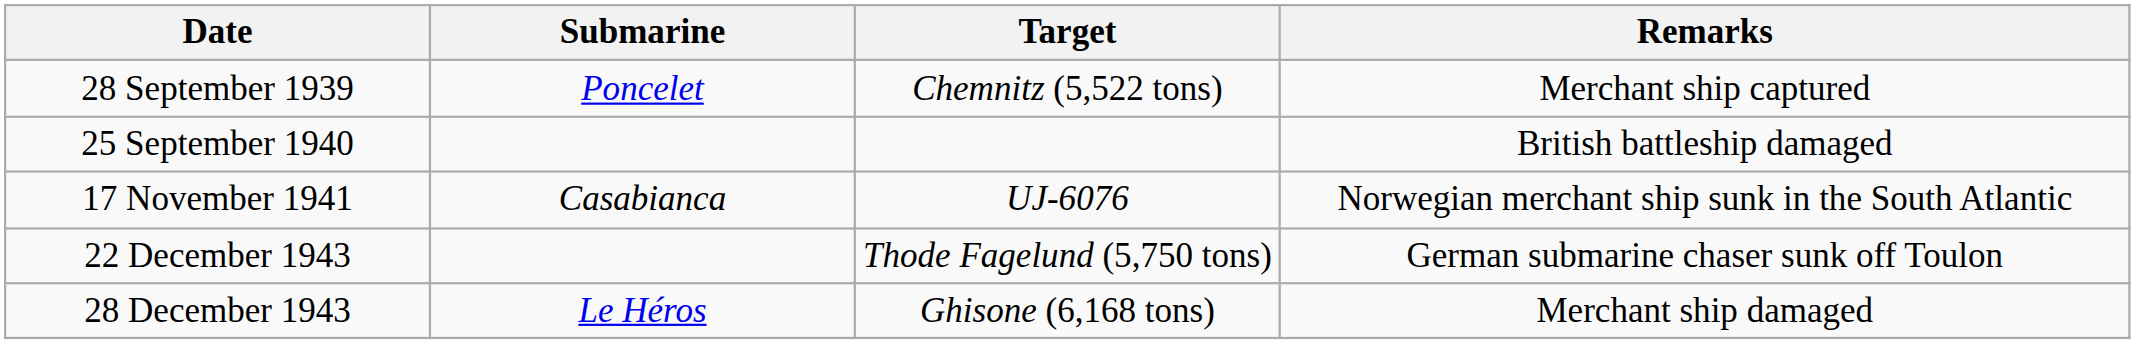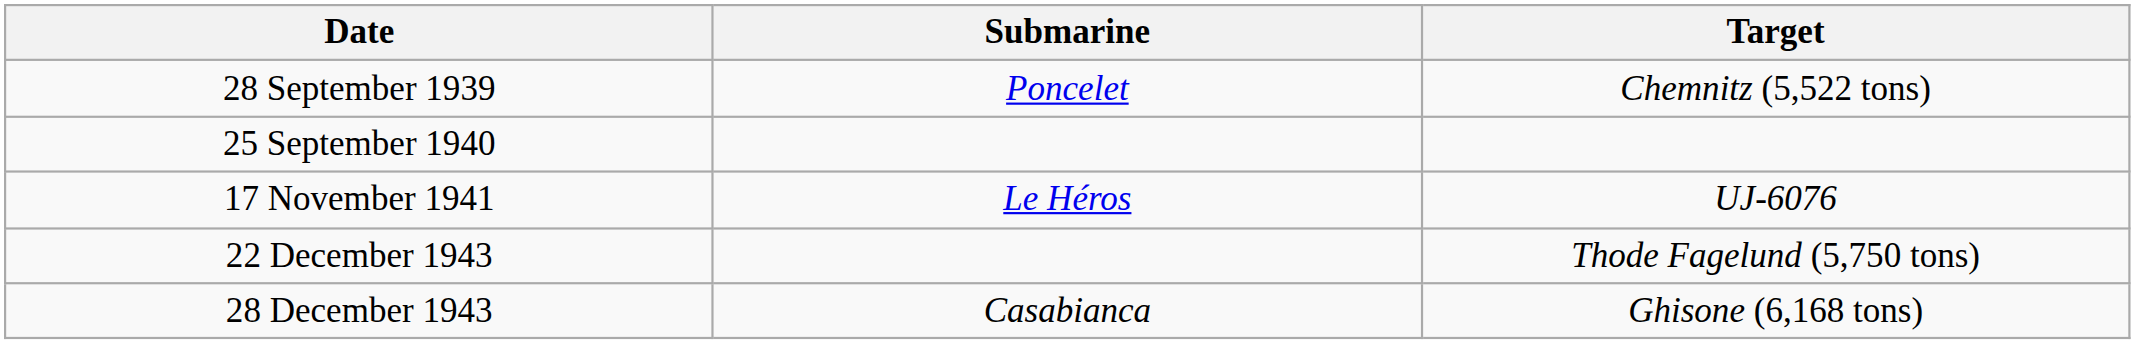 <table class="wikitable" style="text-align:center">
 <tr>
 <th width="20%">Date</th>
 <th width="20%">Submarine</th>
 <th width="20%">Target</th>
-<th width="40%">Remarks</th>
 </tr>
 <tr>
 <td>28 September 1939</td>
 <td><a href='#'><em>Poncelet</em></a></td>
 <td><em>Chemnitz</em> (5,522 tons)</td>
-<td>Merchant ship captured</td>
 </tr>
 <tr>
 <td>25 September 1940</td>
 <td></td>
 <td></td>
-<td>British battleship damaged</td>
 </tr>
 <tr>
 <td>17 November 1941</td>
-<td><em>Casabianca</em></td>
+<td><a href='#'><em>Le Héros</em></a></td>
 <td><em>UJ-6076</em></td>
-<td>Norwegian merchant ship sunk in the South Atlantic</td>
 </tr>
 <tr>
 <td>22 December 1943</td>
 <td></td>
 <td><em>Thode Fagelund</em> (5,750 tons)</td>
-<td>German submarine chaser sunk off Toulon</td>
 </tr>
 <tr>
 <td>28 December 1943</td>
-<td><a href='#'><em>Le Héros</em></a></td>
+<td><em>Casabianca</em></td>
 <td><em>Ghisone</em> (6,168 tons)</td>
-<td>Merchant ship damaged</td>
 </tr>
 </table>
